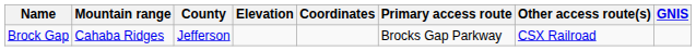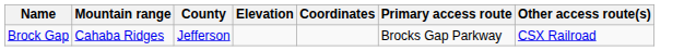 <table class="wikitable sortable">
 <tr>
 <th>Name</th>
 <th>Mountain range</th>
 <th>County</th>
 <th>Elevation</th>
 <th>Coordinates</th>
 <th>Primary access route</th>
 <th>Other access route(s)</th>
-<th><a href='#'>GNIS</a></th>
 </tr>
 <tr>
 <td><a href='#'>Brock Gap</a></td>
 <td><a href='#'>Cahaba Ridges</a></td>
 <td><a href='#'>Jefferson</a></td>
 <td></td>
 <td></td>
 <td>Brocks Gap Parkway</td>
 <td><a href='#'>CSX Railroad</a></td>
-<td></td>
 </tr>
 </table>
